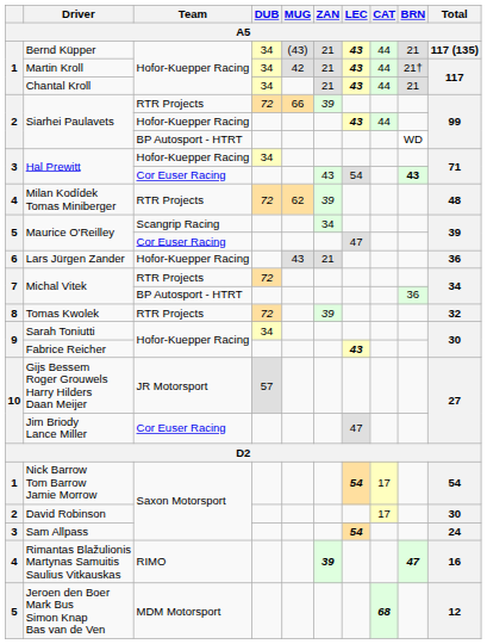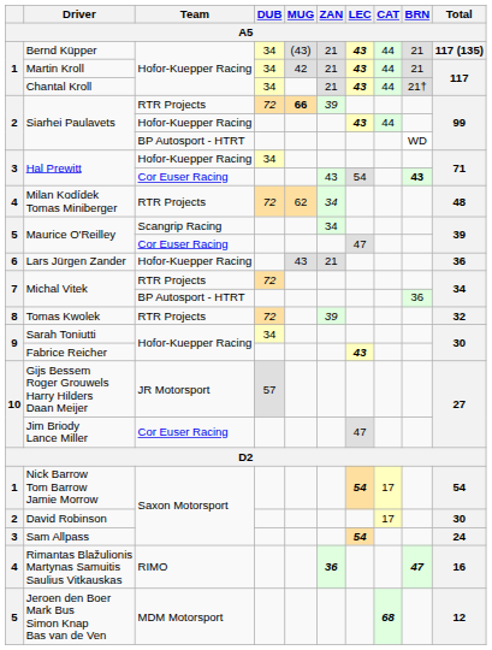 <table class="wikitable" style="font-size: 85%; text-align:center;">
 <tr>
 <th></th>
 <th>Driver</th>
 <th>Team</th>
 <th><a href='#'>DUB</a><br></th>
 <th><a href='#'>MUG</a><br></th>
 <th><a href='#'>ZAN</a><br></th>
 <th><a href='#'>LEC</a><br></th>
 <th><a href='#'>CAT</a><br></th>
 <th><a href='#'>BRN</a><br></th>
 <th>Total</th>
 </tr>
 <tr>
 <th colspan=10>A5</th>
 </tr>
 <tr>
 <th rowspan=3>1</th>
 <td align=left> Bernd Küpper</td>
 <td rowspan=3 align=left> Hofor-Kuepper Racing</td>
 <td style="background:#FFFFBF;">34</td>
 <td style="background:#DFDFDF;">(43)</td>
 <td style="background:#DFDFDF;">21</td>
 <td style="background:#FFFFBF;"><strong><em>43</em></strong></td>
 <td style="background:#DFFFDF;">44</td>
 <td style="background:#DFDFDF;">21</td>
 <th>117 (135)</th>
 </tr>
 <tr>
 <td align=left> Martin Kroll</td>
 <td style="background:#FFFFBF;">34</td>
 <td style="background:#DFDFDF;">42</td>
 <td style="background:#DFDFDF;">21</td>
 <td style="background:#FFFFBF;"><strong><em>43</em></strong></td>
 <td style="background:#DFFFDF;">44</td>
-<td style="background:#DFDFDF;">21†</td>
+<td style="background:#DFDFDF;">21</td>
 <th rowspan=2>117</th>
 </tr>
 <tr>
 <td align=left> Chantal Kroll</td>
 <td style="background:#FFFFBF;">34</td>
 <td></td>
 <td style="background:#DFDFDF;">21</td>
 <td style="background:#FFFFBF;"><strong><em>43</em></strong></td>
 <td style="background:#DFFFDF;">44</td>
-<td style="background:#DFDFDF;">21</td>
+<td style="background:#DFDFDF;">21†</td>
 </tr>
 <tr>
 <th rowspan=3>2</th>
 <td rowspan=3 align=left> Siarhei Paulavets</td>
 <td align=left> RTR Projects</td>
 <td style="background:#FFDF9F;"><em>72</em></td>
-<td style="background:#FFDF9F;">66</td>
+<td style="background:#FFDF9F;"><strong>66</strong></td>
 <td style="background:#DFFFDF;"><em>39</em></td>
 <td></td>
 <td></td>
 <td></td>
 <th rowspan=3>99</th>
 </tr>
 <tr>
 <td align=left> Hofor-Kuepper Racing</td>
 <td></td>
 <td></td>
 <td></td>
 <td style="background:#FFFFBF;"><strong><em>43</em></strong></td>
 <td style="background:#DFFFDF;">44</td>
 <td></td>
 </tr>
 <tr>
 <td align=left> BP Autosport - HTRT</td>
 <td></td>
 <td></td>
 <td></td>
 <td></td>
 <td></td>
 <td style="background:#FFFFFF;">WD</td>
 </tr>
 <tr>
 <th rowspan=2>3</th>
 <td rowspan=2 align=left> <a href='#'>Hal Prewitt</a></td>
 <td align=left> Hofor-Kuepper Racing</td>
 <td style="background:#FFFFBF;">34</td>
 <td></td>
 <td></td>
 <td></td>
 <td></td>
 <td></td>
 <th rowspan=2>71</th>
 </tr>
 <tr>
 <td align=left> <a href='#'>Cor Euser Racing</a></td>
 <td></td>
 <td></td>
 <td style="background:#DFFFDF;">43</td>
 <td style="background:#DFDFDF;">54</td>
 <td></td>
 <td style="background:#DFFFDF;"><strong>43</strong></td>
 </tr>
 <tr>
 <th>4</th>
 <td align=left> Milan Kodídek<br> Tomas Miniberger</td>
 <td align=left> RTR Projects</td>
 <td style="background:#FFDF9F;"><em>72</em></td>
 <td style="background:#FFDF9F;">62</td>
-<td style="background:#DFFFDF;"><em>39</em></td>
+<td style="background:#DFFFDF;"><em>34</em></td>
 <td></td>
 <td></td>
 <td></td>
 <th>48</th>
 </tr>
 <tr>
 <th rowspan=2>5</th>
 <td rowspan=2 align=left> Maurice O'Reilley</td>
 <td align=left> Scangrip Racing</td>
 <td></td>
 <td></td>
 <td style="background:#DFFFDF;">34</td>
 <td></td>
 <td></td>
 <td></td>
 <th rowspan=2>39</th>
 </tr>
 <tr>
 <td align=left> <a href='#'>Cor Euser Racing</a></td>
 <td></td>
 <td></td>
 <td></td>
 <td style="background:#DFDFDF;">47</td>
 <td></td>
 <td></td>
 </tr>
 <tr>
 <th>6</th>
 <td align=left> Lars Jürgen Zander</td>
 <td align=left> Hofor-Kuepper Racing</td>
 <td></td>
 <td style="background:#DFDFDF;">43</td>
 <td style="background:#DFDFDF;">21</td>
 <td></td>
 <td></td>
 <td></td>
 <th>36</th>
 </tr>
 <tr>
 <th rowspan=2>7</th>
 <td rowspan=2 align=left> Michal Vitek</td>
 <td align=left> RTR Projects</td>
 <td style="background:#FFDF9F;"><em>72</em></td>
 <td></td>
 <td></td>
 <td></td>
 <td></td>
 <td></td>
 <th rowspan=2>34</th>
 </tr>
 <tr>
 <td align=left> BP Autosport - HTRT</td>
 <td></td>
 <td></td>
 <td></td>
 <td></td>
 <td></td>
 <td style="background:#DFFFDF;">36</td>
 </tr>
 <tr>
 <th>8</th>
 <td align=left> Tomas Kwolek</td>
 <td align=left> RTR Projects</td>
 <td style="background:#FFDF9F;"><em>72</em></td>
 <td></td>
 <td style="background:#DFFFDF;"><em>39</em></td>
 <td></td>
 <td></td>
 <td></td>
 <th>32</th>
 </tr>
 <tr>
 <th rowspan=2>9</th>
 <td align=left> Sarah Toniutti</td>
 <td rowspan=2 align=left> Hofor-Kuepper Racing</td>
 <td style="background:#FFFFBF;">34</td>
 <td></td>
 <td></td>
 <td></td>
 <td></td>
 <td></td>
 <th rowspan=2>30</th>
 </tr>
 <tr>
 <td align=left> Fabrice Reicher</td>
 <td></td>
 <td></td>
 <td></td>
 <td style="background:#FFFFBF;"><strong><em>43</em></strong></td>
 <td></td>
 <td></td>
 </tr>
 <tr>
 <th rowspan=2>10</th>
 <td align=left> Gijs Bessem<br> Roger Grouwels<br> Harry Hilders<br> Daan Meijer</td>
 <td align=left> JR Motorsport</td>
 <td style="background:#DFDFDF;">57</td>
 <td></td>
 <td></td>
 <td></td>
 <td></td>
 <td></td>
 <th rowspan=2>27</th>
 </tr>
 <tr>
 <td align=left> Jim Briody<br> Lance Miller</td>
 <td align=left> <a href='#'>Cor Euser Racing</a></td>
 <td></td>
 <td></td>
 <td></td>
 <td style="background:#DFDFDF;">47</td>
 <td></td>
 <td></td>
 </tr>
 <tr>
 <th colspan=10>D2</th>
 </tr>
 <tr>
 <th>1</th>
 <td align=left> Nick Barrow<br> Tom Barrow<br> Jamie Morrow</td>
 <td rowspan=3 align=left> Saxon Motorsport</td>
 <td></td>
 <td></td>
 <td></td>
 <td style="background:#FFDF9F;"><strong><em>54</em></strong></td>
 <td style="background:#FFFFBF;">17</td>
 <td></td>
 <th>54</th>
 </tr>
 <tr>
 <th>2</th>
 <td align=left> David Robinson</td>
 <td></td>
 <td></td>
 <td></td>
 <td></td>
 <td style="background:#FFFFBF;">17</td>
 <td></td>
 <th>30</th>
 </tr>
 <tr>
 <th>3</th>
 <td align=left> Sam Allpass</td>
 <td></td>
 <td></td>
 <td></td>
 <td style="background:#FFDF9F;"><strong><em>54</em></strong></td>
 <td></td>
 <td></td>
 <th>24</th>
 </tr>
 <tr>
 <th>4</th>
 <td align=left> Rimantas Blažulionis<br> Martynas Samuitis<br> Saulius Vitkauskas</td>
 <td align=left> RIMO</td>
 <td></td>
 <td></td>
-<td style="background:#DFFFDF;"><strong><em>39</em></strong></td>
+<td style="background:#DFFFDF;"><strong><em>36</em></strong></td>
 <td></td>
 <td></td>
 <td style="background:#DFFFDF;"><strong><em>47</em></strong></td>
 <th>16</th>
 </tr>
 <tr>
 <th>5</th>
 <td align=left> Jeroen den Boer<br> Mark Bus<br> Simon Knap<br> Bas van de Ven</td>
 <td align=left> MDM Motorsport</td>
 <td></td>
 <td></td>
 <td></td>
 <td></td>
 <td style="background:#DFFFDF;"><strong><em>68</em></strong></td>
 <td></td>
 <th>12</th>
 </tr>
 </table>
